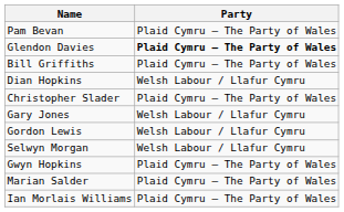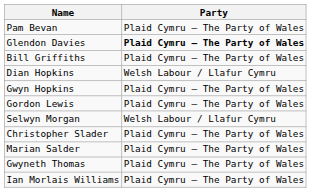 <table class="wikitable">
 <tr>
 <th>Name</th>
 <th>Party</th>
 </tr>
 <tr>
 <td>Pam Bevan</td>
 <td>Plaid Cymru – The Party of Wales</td>
 </tr>
 <tr>
 <td>Glendon Davies</td>
 <td><strong>Plaid Cymru – The Party of Wales</strong></td>
 </tr>
 <tr>
 <td>Bill Griffiths</td>
 <td>Plaid Cymru – The Party of Wales</td>
 </tr>
 <tr>
 <td>Dian Hopkins</td>
 <td>Welsh Labour / Llafur Cymru</td>
 </tr>
 <tr>
-<td>Christopher Slader</td>
+<td>Gwyn Hopkins</td>
 <td>Plaid Cymru – The Party of Wales</td>
 </tr>
 <tr>
-<td>Gary Jones</td>
-<td>Welsh Labour / Llafur Cymru</td>
-</tr>
-<tr>
 <td>Gordon Lewis</td>
-<td>Welsh Labour / Llafur Cymru</td>
+<td>Plaid Cymru – The Party of Wales</td>
 </tr>
 <tr>
 <td>Selwyn Morgan</td>
 <td>Welsh Labour / Llafur Cymru</td>
 </tr>
 <tr>
-<td>Gwyn Hopkins</td>
+<td>Christopher Slader</td>
 <td>Plaid Cymru – The Party of Wales</td>
 </tr>
 <tr>
 <td>Marian Salder</td>
 <td>Plaid Cymru – The Party of Wales</td>
 </tr>
 <tr>
+<td>Gwyneth Thomas</td>
+<td>Plaid Cymru – The Party of Wales</td>
+</tr>
+<tr>
 <td>Ian Morlais Williams</td>
 <td>Plaid Cymru – The Party of Wales</td>
 </tr>
 </table>
